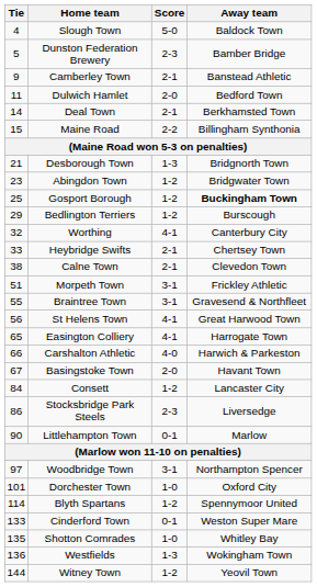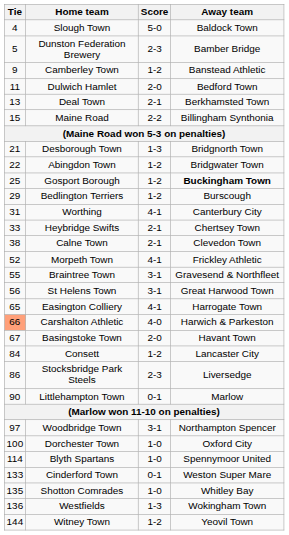 <table class="wikitable" style="text-align:center;">
 <tr>
 <th width=20>Tie</th>
 <th width=175>Home team</th>
 <th width=20>Score</th>
 <th width=175>Away team</th>
 </tr>
 <tr>
 <td>4</td>
 <td>Slough Town</td>
 <td>5-0</td>
 <td>Baldock Town</td>
 </tr>
 <tr>
 <td>5</td>
 <td>Dunston Federation Brewery</td>
 <td>2-3</td>
 <td>Bamber Bridge</td>
 </tr>
 <tr>
 <td>9</td>
 <td>Camberley Town</td>
-<td>2-1</td>
+<td>1-2</td>
 <td>Banstead Athletic</td>
 </tr>
 <tr>
 <td>11</td>
 <td>Dulwich Hamlet</td>
 <td>2-0</td>
 <td>Bedford Town</td>
 </tr>
 <tr>
-<td>14</td>
+<td>13</td>
 <td>Deal Town</td>
 <td>2-1</td>
 <td>Berkhamsted Town</td>
 </tr>
 <tr>
 <td>15</td>
 <td>Maine Road</td>
 <td>2-2</td>
 <td>Billingham Synthonia</td>
 </tr>
 <tr>
 <th colspan="5">(Maine Road won 5-3 on penalties)</th>
 </tr>
 <tr>
 <td>21</td>
 <td>Desborough Town</td>
 <td>1-3</td>
 <td>Bridgnorth Town</td>
 </tr>
 <tr>
-<td>23</td>
+<td>22</td>
 <td>Abingdon Town</td>
 <td>1-2</td>
 <td>Bridgwater Town</td>
 </tr>
 <tr>
 <td>25</td>
 <td>Gosport Borough</td>
 <td>1-2</td>
 <td><strong>Buckingham Town</strong></td>
 </tr>
 <tr>
 <td>29</td>
 <td>Bedlington Terriers</td>
 <td>1-2</td>
 <td>Burscough</td>
 </tr>
 <tr>
-<td>32</td>
+<td>31</td>
 <td>Worthing</td>
 <td>4-1</td>
 <td>Canterbury City</td>
 </tr>
 <tr>
 <td>33</td>
 <td>Heybridge Swifts</td>
 <td>2-1</td>
 <td>Chertsey Town</td>
 </tr>
 <tr>
 <td>38</td>
 <td>Calne Town</td>
 <td>2-1</td>
 <td>Clevedon Town</td>
 </tr>
 <tr>
-<td>51</td>
+<td>52</td>
 <td>Morpeth Town</td>
-<td>3-1</td>
+<td>4-1</td>
 <td>Frickley Athletic</td>
 </tr>
 <tr>
 <td>55</td>
 <td>Braintree Town</td>
 <td>3-1</td>
 <td>Gravesend & Northfleet</td>
 </tr>
 <tr>
 <td>56</td>
 <td>St Helens Town</td>
-<td>4-1</td>
+<td>3-1</td>
 <td>Great Harwood Town</td>
 </tr>
 <tr>
 <td>65</td>
 <td>Easington Colliery</td>
 <td>4-1</td>
 <td>Harrogate Town</td>
 </tr>
 <tr>
-<td>66</td>
+<td style="background: lightsalmon;">66</td>
 <td>Carshalton Athletic</td>
 <td>4-0</td>
 <td>Harwich & Parkeston</td>
 </tr>
 <tr>
 <td>67</td>
 <td>Basingstoke Town</td>
 <td>2-0</td>
 <td>Havant Town</td>
 </tr>
 <tr>
 <td>84</td>
 <td>Consett</td>
 <td>1-2</td>
 <td>Lancaster City</td>
 </tr>
 <tr>
 <td>86</td>
 <td>Stocksbridge Park Steels</td>
 <td>2-3</td>
 <td>Liversedge</td>
 </tr>
 <tr>
 <td>90</td>
 <td>Littlehampton Town</td>
 <td>0-1</td>
 <td>Marlow</td>
 </tr>
 <tr>
 <th colspan="5">(Marlow won 11-10 on penalties)</th>
 </tr>
 <tr>
 <td>97</td>
 <td>Woodbridge Town</td>
 <td>3-1</td>
 <td>Northampton Spencer</td>
 </tr>
 <tr>
-<td>101</td>
+<td>100</td>
 <td>Dorchester Town</td>
 <td>1-0</td>
 <td>Oxford City</td>
 </tr>
 <tr>
 <td>114</td>
 <td>Blyth Spartans</td>
-<td>1-2</td>
+<td>1-0</td>
 <td>Spennymoor United</td>
 </tr>
 <tr>
 <td>133</td>
 <td>Cinderford Town</td>
 <td>0-1</td>
 <td>Weston Super Mare</td>
 </tr>
 <tr>
 <td>135</td>
 <td>Shotton Comrades</td>
 <td>1-0</td>
 <td>Whitley Bay</td>
 </tr>
 <tr>
 <td>136</td>
 <td>Westfields</td>
 <td>1-3</td>
 <td>Wokingham Town</td>
 </tr>
 <tr>
 <td>144</td>
 <td>Witney Town</td>
 <td>1-2</td>
 <td>Yeovil Town</td>
 </tr>
 </table>
